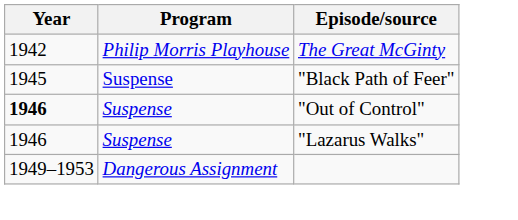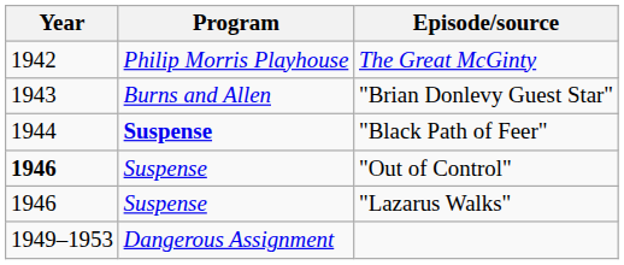 <table class="wikitable">
 <tr>
 <th>Year</th>
 <th>Program</th>
 <th>Episode/source</th>
 </tr>
 <tr>
 <td>1942</td>
 <td><em><a href='#'>Philip Morris Playhouse</a></em></td>
 <td><em><a href='#'>The Great McGinty</a></em></td>
 </tr>
 <tr>
-<td>1945</td>
-<td><a href='#'>Suspense</a></td>
+<td>1943</td>
+<td><em><a href='#'>Burns and Allen</a></em></td>
+<td>"Brian Donlevy Guest Star"</td>
+</tr>
+<tr>
+<td>1944</td>
+<td><strong><a href='#'>Suspense</a></strong></td>
 <td>"Black Path of Feer"</td>
 </tr>
 <tr>
 <td><strong>1946</strong></td>
 <td><em><a href='#'>Suspense</a></em></td>
 <td>"Out of Control"</td>
 </tr>
 <tr>
 <td>1946</td>
 <td><em><a href='#'>Suspense</a></em></td>
 <td>"Lazarus Walks"</td>
 </tr>
 <tr>
 <td>1949–1953</td>
 <td><em><a href='#'>Dangerous Assignment</a></em></td>
 <td></td>
 </tr>
 </table>
